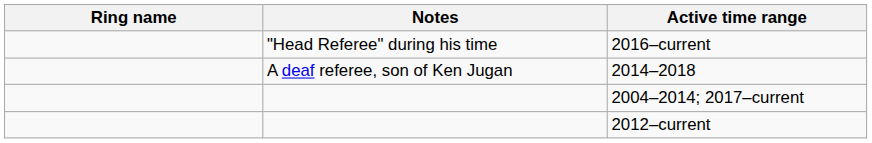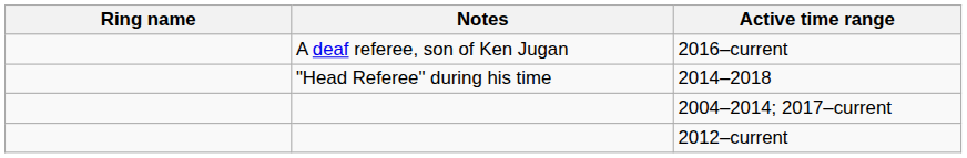 <table class="wikitable sortable" style="width:65%;">
 <tr>
 <th width=15%>Ring name</th>
 <th width=20%>Notes</th>
 <th width=15%>Active time range</th>
 </tr>
 <tr>
 <td></td>
-<td>"Head Referee" during his time</td>
+<td>A <a href='#'>deaf</a> referee, son of Ken Jugan</td>
 <td>2016–current</td>
 </tr>
 <tr>
 <td></td>
-<td>A <a href='#'>deaf</a> referee, son of Ken Jugan</td>
+<td>"Head Referee" during his time</td>
 <td>2014–2018</td>
 </tr>
 <tr>
 <td></td>
 <td></td>
 <td>2004–2014; 2017–current</td>
 </tr>
 <tr>
 <td></td>
 <td></td>
 <td>2012–current</td>
 </tr>
 </table>
